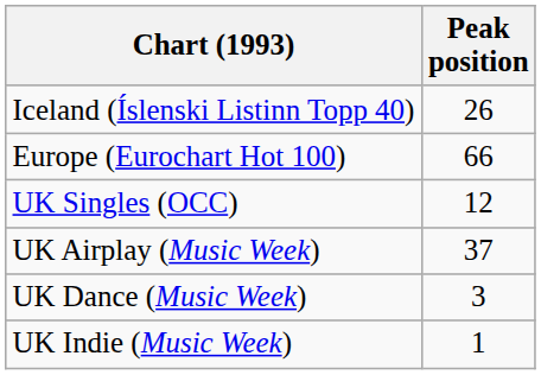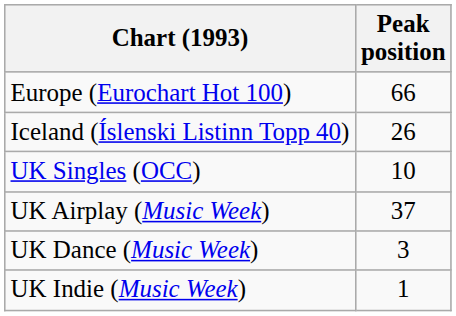 <table class="wikitable">
 <tr>
 <th>Chart (1993)</th>
 <th>Peak<br>position</th>
 </tr>
 <tr>
+<td>Europe (<a href='#'>Eurochart Hot 100</a>)</td>
+<td align="center">66</td>
+</tr>
+<tr>
 <td>Iceland (<a href='#'>Íslenski Listinn Topp 40</a>)</td>
 <td align="center">26</td>
 </tr>
 <tr>
-<td>Europe (<a href='#'>Eurochart Hot 100</a>)</td>
-<td align="center">66</td>
-</tr>
-<tr>
 <td><a href='#'>UK Singles</a> (<a href='#'>OCC</a>)</td>
-<td align="center">12</td>
+<td align="center">10</td>
 </tr>
 <tr>
 <td>UK Airplay (<em><a href='#'>Music Week</a></em>)</td>
 <td align="center">37</td>
 </tr>
 <tr>
 <td>UK Dance (<em><a href='#'>Music Week</a></em>)</td>
 <td align="center">3</td>
 </tr>
 <tr>
 <td>UK Indie (<em><a href='#'>Music Week</a></em>)</td>
 <td align=center>1</td>
 </tr>
 </table>
